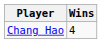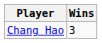 <table class="wikitable">
 <tr>
 <th>Player</th>
 <th>Wins</th>
 </tr>
 <tr>
 <td> <a href='#'>Chang Hao</a></td>
-<td>4</td>
+<td>3</td>
 </tr>
 </table>
